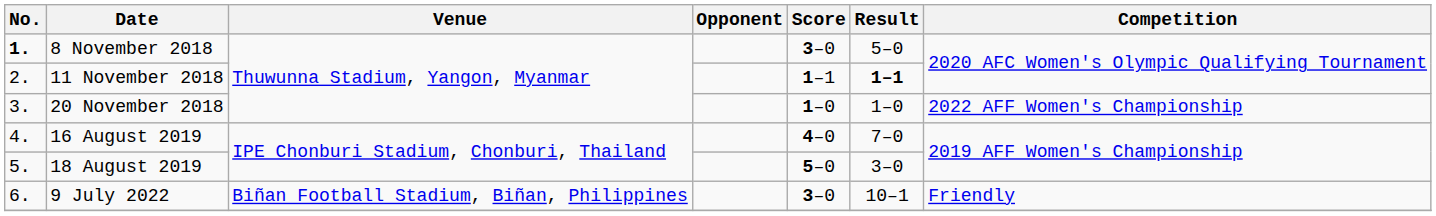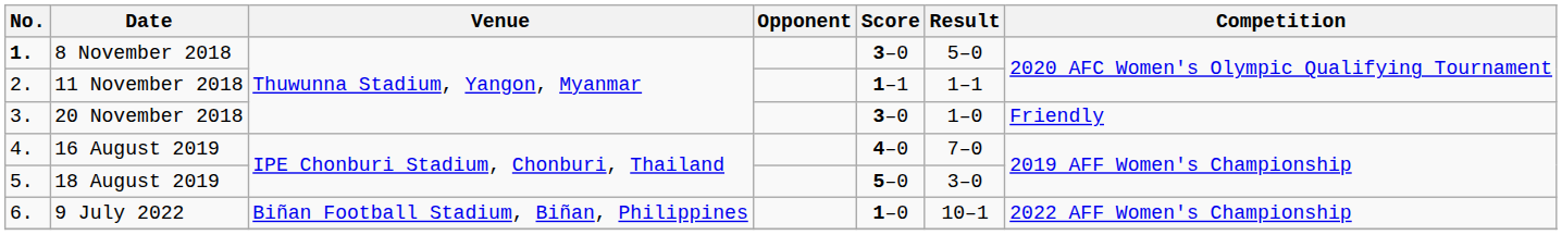 <table class="wikitable">
 <tr>
 <th>No.</th>
 <th>Date</th>
 <th>Venue</th>
 <th>Opponent</th>
 <th>Score</th>
 <th>Result</th>
 <th>Competition</th>
 </tr>
 <tr>
 <td><strong>1.</strong></td>
 <td>8 November 2018</td>
 <td rowspan="3"><a href='#'>Thuwunna Stadium</a>, <a href='#'>Yangon</a>, <a href='#'>Myanmar</a></td>
 <td></td>
 <td align=center><strong>3</strong>–0</td>
 <td align=center>5–0</td>
 <td rowspan="2"><a href='#'>2020 AFC Women's Olympic Qualifying Tournament</a></td>
 </tr>
 <tr>
 <td>2.</td>
 <td>11 November 2018</td>
 <td></td>
 <td align=center><strong>1</strong>–1</td>
-<td align=center><strong>1–1</strong></td>
+<td align=center>1–1</td>
 </tr>
 <tr>
 <td>3.</td>
 <td>20 November 2018</td>
 <td></td>
-<td align=center><strong>1</strong>–0</td>
+<td align=center><strong>3</strong>–0</td>
 <td align=center>1–0</td>
-<td><a href='#'>2022 AFF Women's Championship</a></td>
+<td><a href='#'>Friendly</a></td>
 </tr>
 <tr>
 <td>4.</td>
 <td>16 August 2019</td>
 <td rowspan=2><a href='#'>IPE Chonburi Stadium</a>, <a href='#'>Chonburi</a>, <a href='#'>Thailand</a></td>
 <td></td>
 <td align=center><strong>4</strong>–0</td>
 <td align=center>7–0</td>
 <td rowspan=2><a href='#'>2019 AFF Women's Championship</a></td>
 </tr>
 <tr>
 <td>5.</td>
 <td>18 August 2019</td>
 <td></td>
 <td align=center><strong>5</strong>–0</td>
 <td align=center>3–0</td>
 </tr>
 <tr>
 <td>6.</td>
 <td>9 July 2022</td>
 <td><a href='#'>Biñan Football Stadium</a>, <a href='#'>Biñan</a>, <a href='#'>Philippines</a></td>
 <td></td>
-<td align=center><strong>3</strong>–0</td>
+<td align=center><strong>1</strong>–0</td>
 <td align=center>10–1</td>
-<td><a href='#'>Friendly</a></td>
+<td><a href='#'>2022 AFF Women's Championship</a></td>
 </tr>
 <tr>
 </tr>
 </table>
